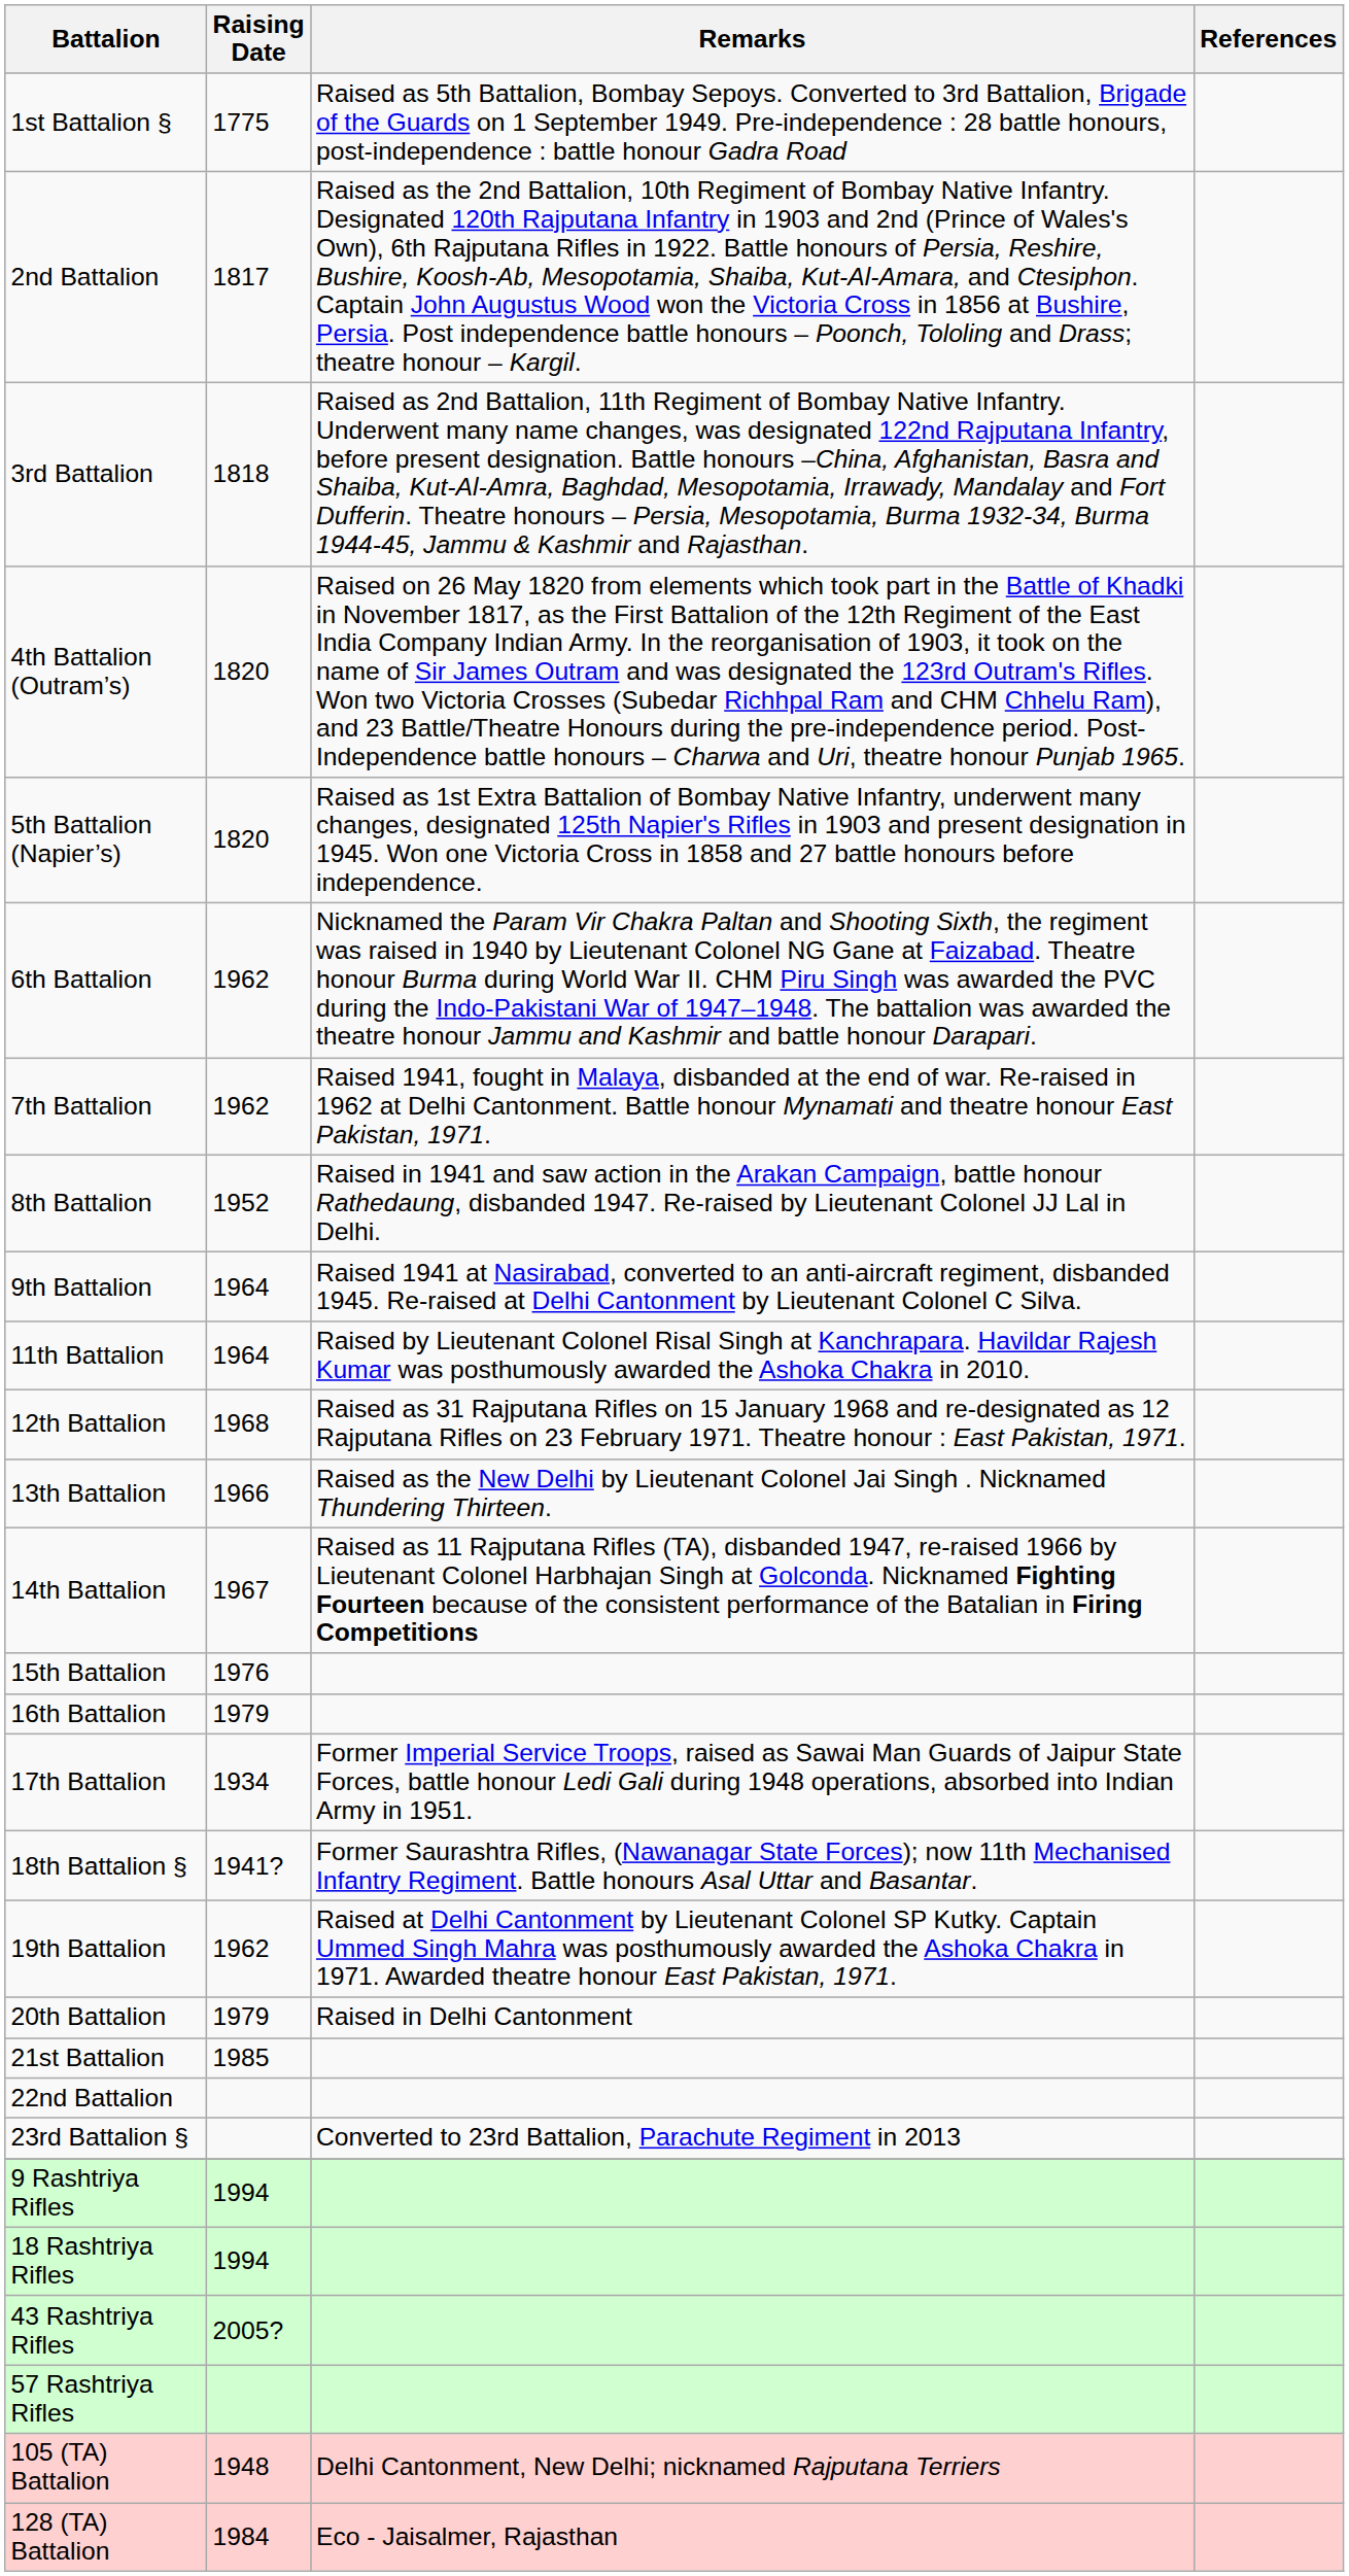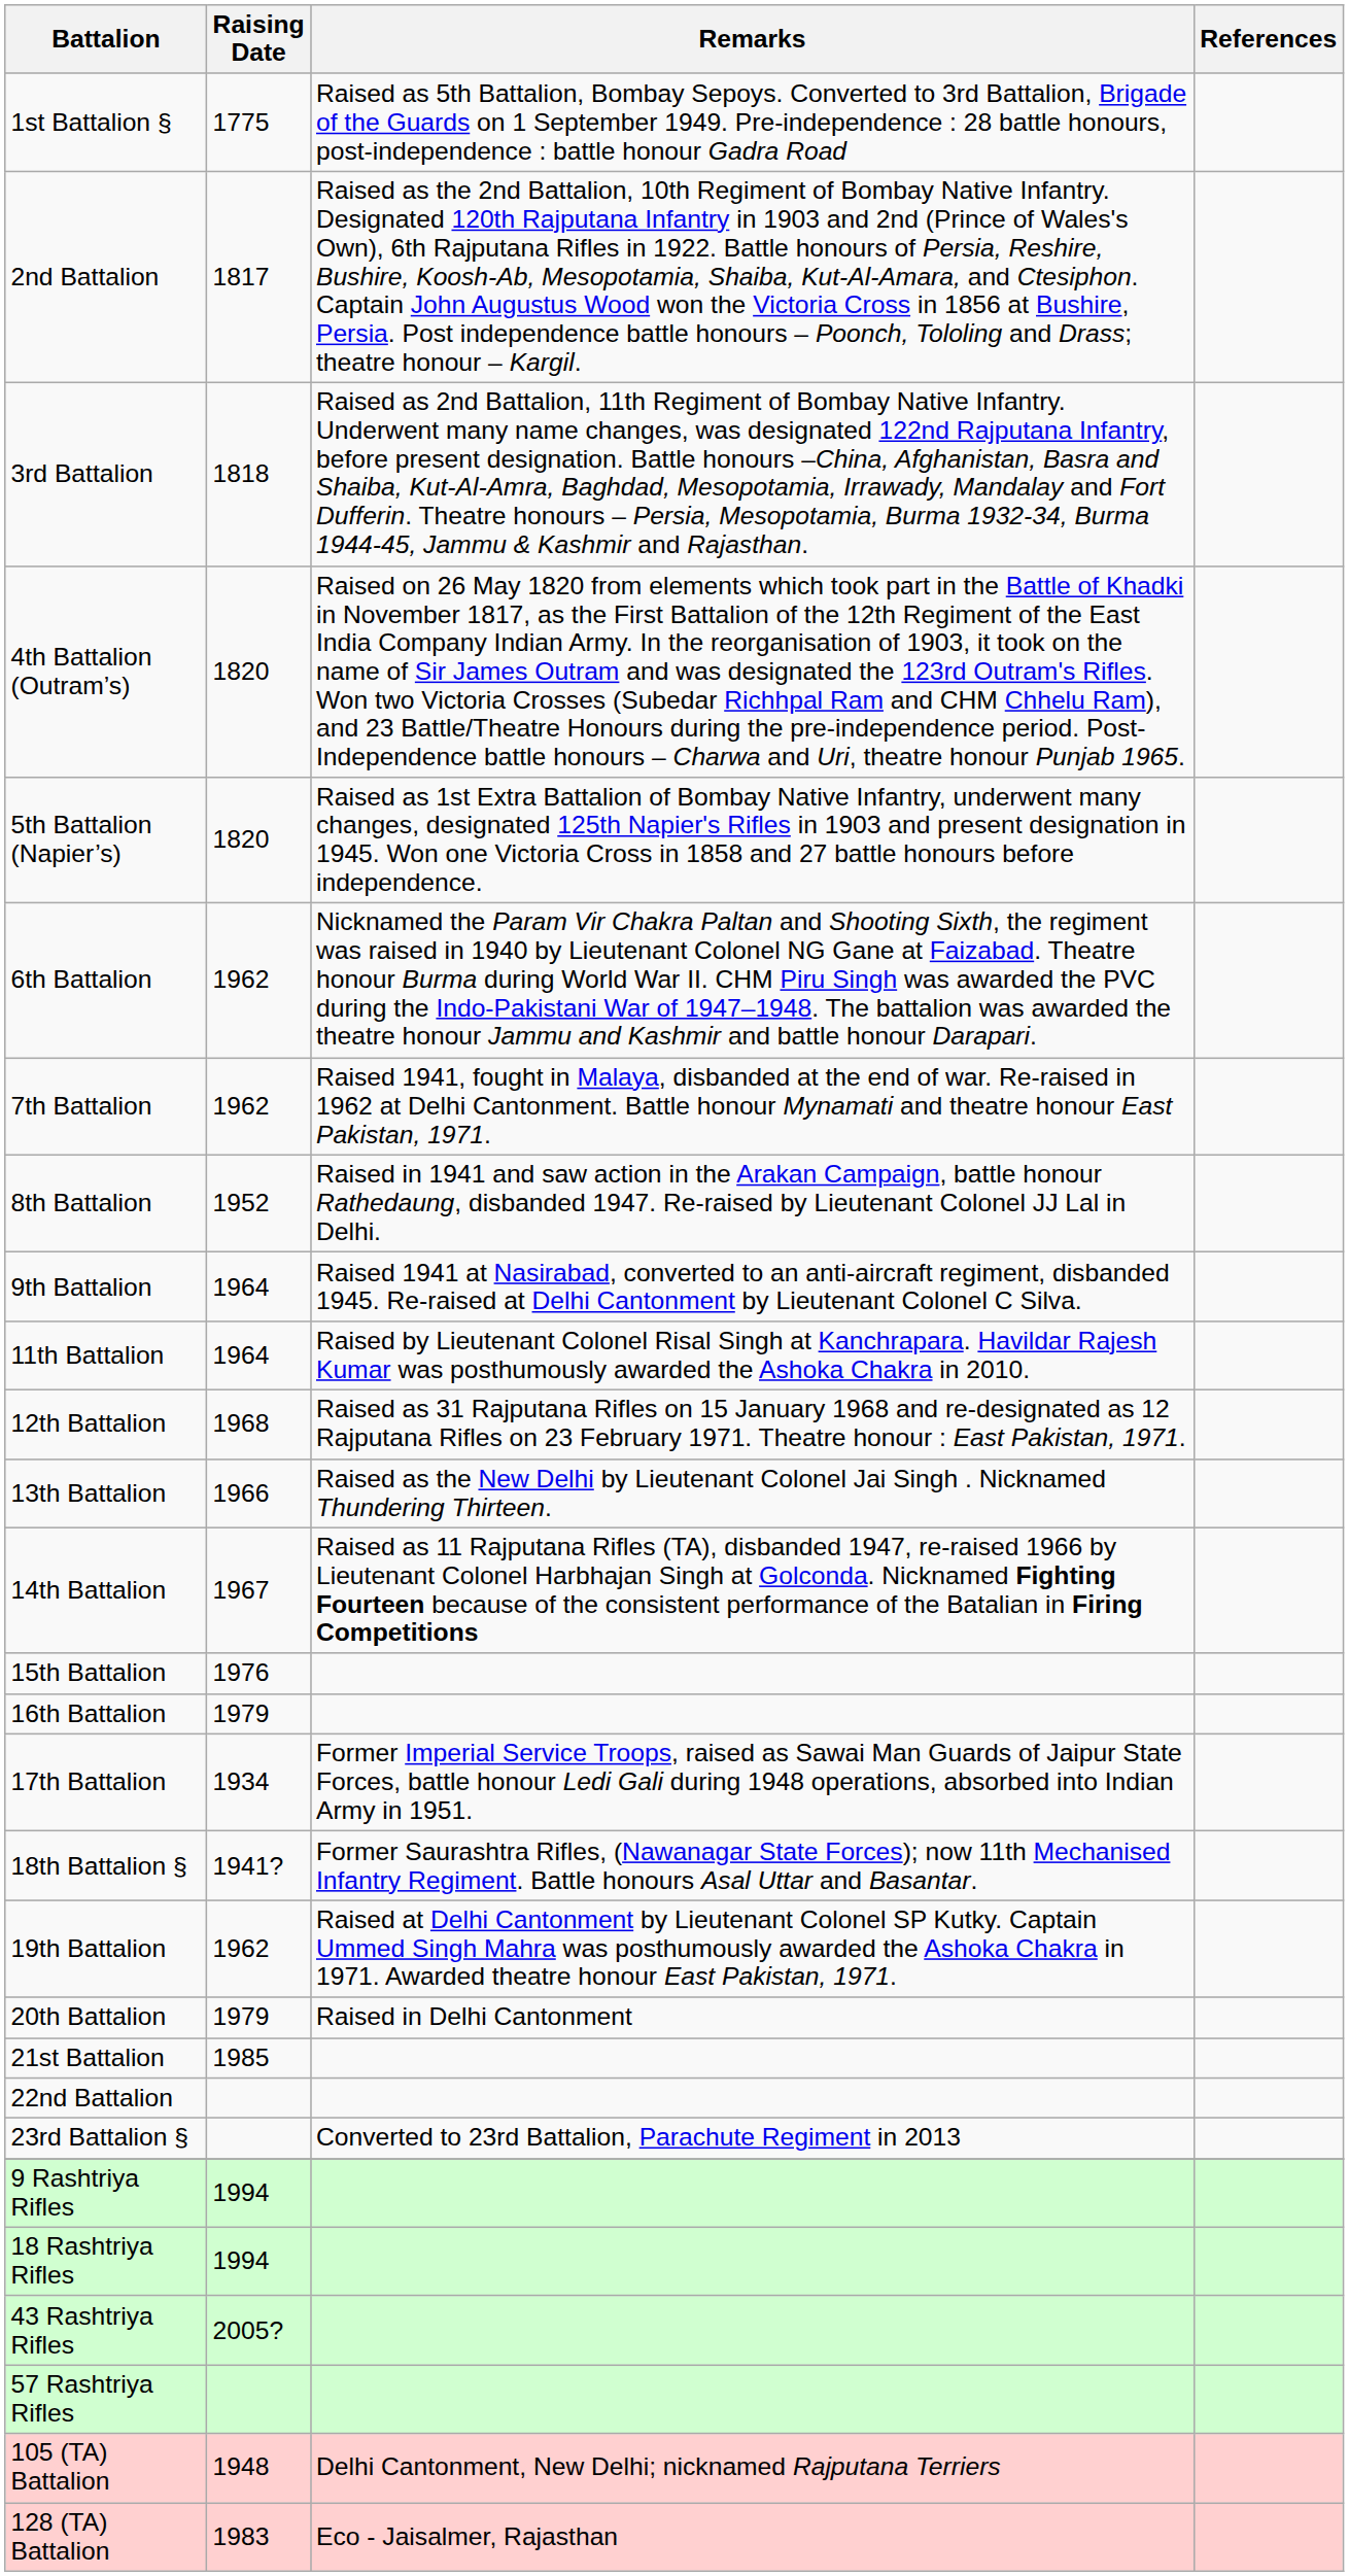 <table class="wikitable">
 <tr>
 <th scope="col" style="width: 120px;">Battalion</th>
 <th scope="col" style="width: 50px;">Raising Date</th>
 <th scope="col" style="width: 550px;">Remarks</th>
 <th scope="col" style="width: 50px;">References</th>
 </tr>
 <tr>
 <td>1st Battalion §</td>
 <td>1775</td>
 <td>Raised as 5th Battalion, Bombay Sepoys. Converted to 3rd Battalion, <a href='#'>Brigade of the Guards</a> on 1 September 1949. Pre-independence : 28 battle honours, post-independence : battle honour <em>Gadra Road</em></td>
 <td></td>
 </tr>
 <tr>
 <td>2nd Battalion</td>
 <td>1817</td>
 <td>Raised as the 2nd Battalion, 10th Regiment of Bombay Native Infantry. Designated <a href='#'>120th Rajputana Infantry</a> in 1903 and 2nd (Prince of Wales's Own), 6th Rajputana Rifles in 1922. Battle honours of <em>Persia, Reshire, Bushire, Koosh-Ab, Mesopotamia, Shaiba, Kut-Al-Amara, </em> and <em>Ctesiphon</em>. Captain <a href='#'>John Augustus Wood</a> won the <a href='#'>Victoria Cross</a> in 1856 at <a href='#'>Bushire</a>, <a href='#'>Persia</a>. Post independence battle honours – <em>Poonch, Tololing</em> and <em>Drass</em>; theatre honour – <em>Kargil</em>.</td>
 <td></td>
 </tr>
 <tr>
 <td>3rd Battalion</td>
 <td>1818</td>
 <td>Raised as 2nd Battalion, 11th Regiment of Bombay Native Infantry. Underwent many name changes, was designated <a href='#'>122nd Rajputana Infantry</a>, before present designation. Battle honours –<em>China, Afghanistan, Basra and Shaiba, Kut-Al-Amra, Baghdad, Mesopotamia, Irrawady, Mandalay</em> and <em>Fort Dufferin</em>. Theatre honours – <em>Persia, Mesopotamia, Burma 1932-34, Burma 1944-45, Jammu & Kashmir</em> and <em>Rajasthan</em>.</td>
 <td></td>
 </tr>
 <tr>
 <td>4th Battalion (Outram’s)</td>
 <td>1820</td>
 <td>Raised on 26 May 1820 from elements which took part in the <a href='#'>Battle of Khadki</a> in November 1817, as the First Battalion of the 12th Regiment of the East India Company Indian Army. In the reorganisation of 1903, it took on the name of <a href='#'>Sir James Outram</a> and was designated the <a href='#'>123rd Outram's Rifles</a>. Won two Victoria Crosses (Subedar <a href='#'>Richhpal Ram</a> and CHM <a href='#'>Chhelu Ram</a>), and 23 Battle/Theatre Honours during the pre-independence period. Post-Independence battle honours – <em>Charwa</em> and <em>Uri</em>, theatre honour <em>Punjab 1965</em>.</td>
 <td></td>
 </tr>
 <tr>
 <td>5th Battalion (Napier’s)</td>
 <td>1820</td>
 <td>Raised as 1st Extra Battalion of Bombay Native Infantry, underwent many changes, designated <a href='#'>125th Napier's Rifles</a> in 1903 and present designation in 1945. Won one Victoria Cross in 1858 and 27 battle honours before independence.</td>
 <td></td>
 </tr>
 <tr>
 <td>6th Battalion</td>
 <td>1962</td>
 <td>Nicknamed the <em>Param Vir Chakra Paltan</em> and <em>Shooting Sixth</em>, the regiment was raised in 1940 by Lieutenant Colonel NG Gane  at <a href='#'>Faizabad</a>. Theatre honour <em>Burma</em> during World War II. CHM <a href='#'>Piru Singh</a> was awarded the PVC during the <a href='#'>Indo-Pakistani War of 1947–1948</a>. The battalion was awarded the theatre honour <em>Jammu and Kashmir</em> and battle honour <em>Darapari</em>.</td>
 <td></td>
 </tr>
 <tr>
 <td>7th Battalion</td>
 <td>1962</td>
 <td>Raised 1941, fought in <a href='#'>Malaya</a>, disbanded at the end of war. Re-raised in 1962 at Delhi Cantonment. Battle honour <em>Mynamati</em> and theatre honour <em>East Pakistan, 1971</em>.</td>
 <td></td>
 </tr>
 <tr>
 <td>8th Battalion</td>
 <td>1952</td>
 <td>Raised in 1941 and saw action in the <a href='#'>Arakan Campaign</a>, battle honour <em>Rathedaung</em>, disbanded 1947. Re-raised by Lieutenant Colonel JJ Lal in Delhi.</td>
 <td></td>
 </tr>
 <tr>
 <td>9th Battalion</td>
 <td>1964</td>
 <td>Raised 1941 at <a href='#'>Nasirabad</a>, converted to an anti-aircraft regiment, disbanded 1945. Re-raised at <a href='#'>Delhi Cantonment</a> by Lieutenant Colonel C Silva.</td>
 <td></td>
 </tr>
 <tr>
 <td>11th Battalion</td>
 <td>1964</td>
 <td>Raised by Lieutenant Colonel Risal Singh at <a href='#'>Kanchrapara</a>. <a href='#'>Havildar Rajesh Kumar</a> was posthumously awarded the <a href='#'>Ashoka Chakra</a> in 2010.</td>
 <td></td>
 </tr>
 <tr>
 <td>12th Battalion</td>
 <td>1968</td>
 <td>Raised as 31 Rajputana Rifles on 15 January 1968 and re-designated as 12 Rajputana Rifles on 23 February 1971. Theatre honour : <em>East Pakistan, 1971</em>.</td>
 <td></td>
 </tr>
 <tr>
 <td>13th Battalion</td>
 <td>1966</td>
 <td>Raised as the <a href='#'>New Delhi</a> by Lieutenant Colonel Jai Singh . Nicknamed <em>Thundering Thirteen</em>.</td>
 <td></td>
 </tr>
 <tr>
 <td>14th Battalion</td>
 <td>1967</td>
 <td>Raised as 11 Rajputana Rifles (TA), disbanded 1947, re-raised 1966 by Lieutenant Colonel Harbhajan Singh at <a href='#'>Golconda</a>. Nicknamed <strong> Fighting Fourteen</strong> because of the consistent performance of the Batalian in <strong>Firing Competitions</strong></td>
 <td></td>
 </tr>
 <tr>
 <td>15th Battalion</td>
 <td>1976</td>
 <td></td>
 <td></td>
 </tr>
 <tr>
 <td>16th Battalion</td>
 <td>1979</td>
 <td></td>
 <td></td>
 </tr>
 <tr>
 <td>17th Battalion</td>
 <td>1934</td>
 <td>Former <a href='#'>Imperial Service Troops</a>, raised as Sawai Man Guards of Jaipur State Forces, battle honour <em>Ledi Gali</em> during 1948 operations, absorbed into Indian Army in 1951.</td>
 <td></td>
 </tr>
 <tr>
 <td>18th Battalion §</td>
 <td>1941?</td>
 <td>Former Saurashtra Rifles, (<a href='#'>Nawanagar State Forces</a>); now 11th <a href='#'>Mechanised Infantry Regiment</a>. Battle honours <em>Asal Uttar</em> and <em>Basantar</em>.</td>
 <td></td>
 </tr>
 <tr>
 <td>19th Battalion</td>
 <td>1962</td>
 <td>Raised at <a href='#'>Delhi Cantonment</a> by Lieutenant Colonel SP Kutky. Captain <a href='#'>Ummed Singh Mahra</a> was posthumously awarded the <a href='#'>Ashoka Chakra</a> in 1971. Awarded theatre honour <em>East Pakistan, 1971</em>.</td>
 <td></td>
 </tr>
 <tr>
 <td>20th Battalion</td>
 <td>1979</td>
 <td>Raised in Delhi Cantonment</td>
 <td></td>
 </tr>
 <tr>
 <td>21st Battalion</td>
 <td>1985</td>
 <td></td>
 <td></td>
 </tr>
 <tr>
 <td>22nd Battalion</td>
 <td></td>
 <td></td>
 <td></td>
 </tr>
 <tr>
 <td>23rd Battalion §</td>
 <td></td>
 <td>Converted to 23rd Battalion, <a href='#'>Parachute Regiment</a> in 2013</td>
 <td></td>
 </tr>
 <tr>
 </tr>
 <tr>
 </tr>
 <tr style="background:#D0FFD0">
 <td>9 Rashtriya Rifles</td>
 <td>1994</td>
 <td></td>
 <td></td>
 </tr>
 <tr style="background:#D0FFD0">
 <td>18 Rashtriya Rifles</td>
 <td>1994</td>
 <td></td>
 <td></td>
 </tr>
 <tr style="background:#D0FFD0">
 <td>43 Rashtriya Rifles</td>
 <td>2005?</td>
 <td></td>
 <td></td>
 </tr>
 <tr style="background:#D0FFD0">
 <td>57 Rashtriya Rifles</td>
 <td></td>
 <td></td>
 <td></td>
 </tr>
 <tr style="background:#FFD0D0">
 <td>105 (TA) Battalion</td>
 <td>1948</td>
 <td>Delhi Cantonment, New Delhi; nicknamed <em>Rajputana Terriers</em></td>
 <td></td>
 </tr>
 <tr style="background:#FFD0D0">
 <td>128 (TA) Battalion</td>
-<td>1984</td>
+<td>1983</td>
 <td>Eco - Jaisalmer, Rajasthan</td>
 <td></td>
 </tr>
 <tr>
 </tr>
 </table>
